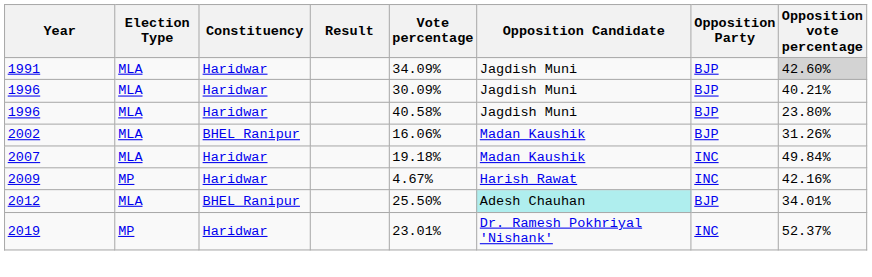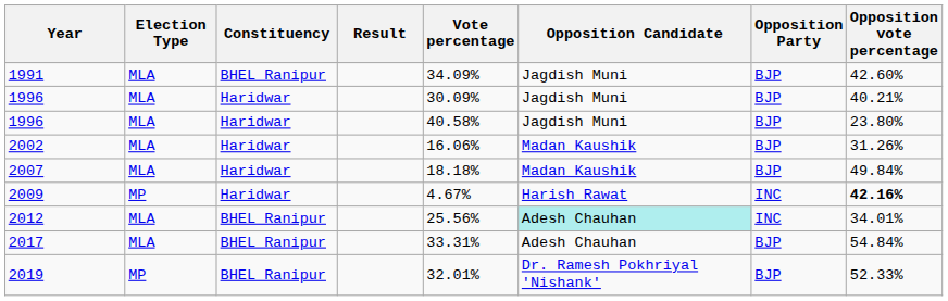 <table class="sortable wikitable">
 <tr>
 <th width=100>Year</th>
 <th width=75>Election Type</th>
 <th width=100>Constituency</th>
 <th width=70>Result</th>
 <th width=70>Vote percentage</th>
 <th width=200>Opposition Candidate</th>
 <th width=70>Opposition Party</th>
 <th width=70>Opposition vote percentage</th>
 </tr>
 <tr>
 <td><a href='#'>1991</a></td>
 <td><a href='#'>MLA</a></td>
-<td><a href='#'>Haridwar</a></td>
+<td><a href='#'>BHEL Ranipur</a></td>
 <td></td>
 <td>34.09%</td>
 <td>Jagdish Muni</td>
 <td><a href='#'>BJP</a></td>
-<td style="background: lightgrey;">42.60%</td>
+<td>42.60%</td>
 </tr>
 <tr>
 <td><a href='#'>1996</a></td>
 <td><a href='#'>MLA</a></td>
 <td><a href='#'>Haridwar</a></td>
 <td></td>
 <td>30.09%</td>
 <td>Jagdish Muni</td>
 <td><a href='#'>BJP</a></td>
 <td>40.21%</td>
 </tr>
 <tr>
 <td><a href='#'>1996</a></td>
 <td><a href='#'>MLA</a></td>
 <td><a href='#'>Haridwar</a></td>
 <td></td>
 <td>40.58%</td>
 <td>Jagdish Muni</td>
 <td><a href='#'>BJP</a></td>
 <td>23.80%</td>
 </tr>
 <tr>
 <td><a href='#'>2002</a></td>
 <td><a href='#'>MLA</a></td>
-<td><a href='#'>BHEL Ranipur</a></td>
+<td><a href='#'>Haridwar</a></td>
 <td></td>
 <td>16.06%</td>
 <td><a href='#'>Madan Kaushik</a></td>
 <td><a href='#'>BJP</a></td>
 <td>31.26%</td>
 </tr>
 <tr>
 <td><a href='#'>2007</a></td>
 <td><a href='#'>MLA</a></td>
 <td><a href='#'>Haridwar</a></td>
 <td></td>
-<td>19.18%</td>
+<td>18.18%</td>
 <td><a href='#'>Madan Kaushik</a></td>
-<td><a href='#'>INC</a></td>
+<td><a href='#'>BJP</a></td>
 <td>49.84%</td>
 </tr>
 <tr>
 <td><a href='#'>2009</a></td>
 <td><a href='#'>MP</a></td>
 <td><a href='#'>Haridwar</a></td>
 <td></td>
 <td>4.67%</td>
 <td><a href='#'>Harish Rawat</a></td>
 <td><a href='#'>INC</a></td>
-<td>42.16%</td>
+<td><strong>42.16%</strong></td>
 </tr>
 <tr>
 <td><a href='#'>2012</a></td>
 <td><a href='#'>MLA</a></td>
 <td><a href='#'>BHEL Ranipur</a></td>
 <td></td>
-<td>25.50%</td>
+<td>25.56%</td>
 <td style="background: paleturquoise;">Adesh Chauhan</td>
+<td><a href='#'>INC</a></td>
+<td>34.01%</td>
+</tr>
+<tr>
+<td><a href='#'>2017</a></td>
+<td><a href='#'>MLA</a></td>
+<td><a href='#'>BHEL Ranipur</a></td>
+<td></td>
+<td>33.31%</td>
+<td>Adesh Chauhan</td>
 <td><a href='#'>BJP</a></td>
-<td>34.01%</td>
+<td>54.84%</td>
 </tr>
 <tr>
 <td><a href='#'>2019</a></td>
 <td><a href='#'>MP</a></td>
-<td><a href='#'>Haridwar</a></td>
+<td><a href='#'>BHEL Ranipur</a></td>
 <td></td>
-<td>23.01%</td>
+<td>32.01%</td>
 <td><a href='#'>Dr. Ramesh Pokhriyal 'Nishank'</a></td>
-<td><a href='#'>INC</a></td>
-<td>52.37% </td>
+<td><a href='#'>BJP</a></td>
+<td>52.33% </td>
 </tr>
 </table>
